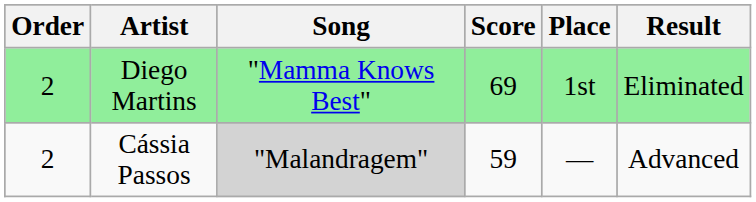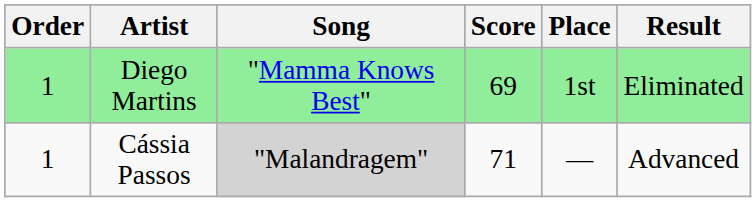 <table class="wikitable" style="text-align:center; width:70%;">
 <tr>
 <th scope="col" width="05%">Order</th>
 <th scope="col" width="17%">Artist</th>
 <th scope="col" width="33%">Song</th>
 <th scope="col" width="05%">Score</th>
 <th scope="col" width="05%">Place</th>
 <th scope="col" width="10%">Result</th>
 </tr>
 <tr bgcolor="#90ee9b">
-<td>2</td>
+<td>1</td>
 <td>Diego Martins</td>
 <td>"<a href='#'>Mamma Knows Best</a>"</td>
 <td>69</td>
 <td>1st</td>
 <td>Eliminated</td>
 </tr>
 <tr>
-<td>2</td>
+<td>1</td>
 <td>Cássia Passos</td>
 <td style="background: lightgrey;">"Malandragem"</td>
-<td>59</td>
+<td>71</td>
 <td>—</td>
 <td>Advanced</td>
 </tr>
 </table>
